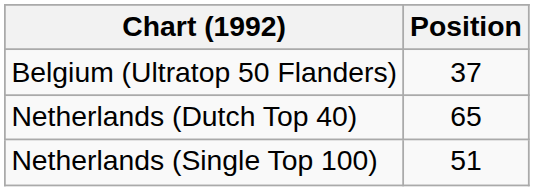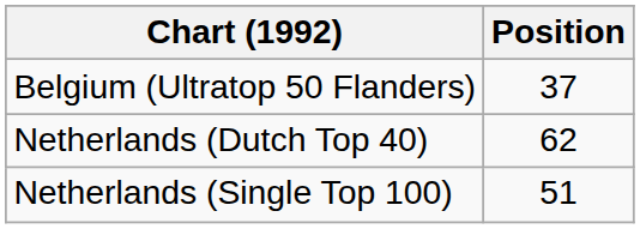 <table class="wikitable sortable">
 <tr>
 <th>Chart (1992)</th>
 <th>Position</th>
 </tr>
 <tr>
 <td>Belgium (Ultratop 50 Flanders)</td>
 <td align="center">37</td>
 </tr>
 <tr>
 <td>Netherlands (Dutch Top 40)</td>
-<td align="center">65</td>
+<td align="center">62</td>
 </tr>
 <tr>
 <td>Netherlands (Single Top 100)</td>
 <td align="center">51</td>
 </tr>
 </table>
